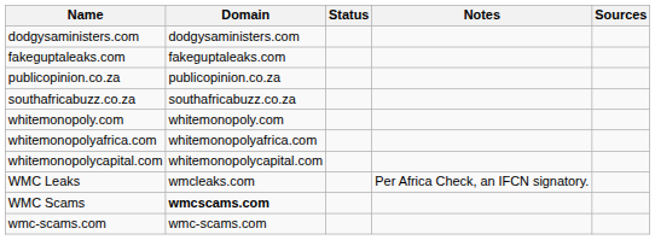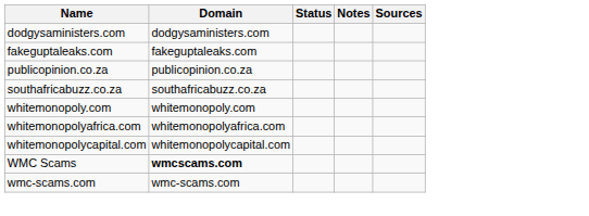 <table class="wikitable sortable mw-collapsible mw-collapsed">
 <tr>
 <th>Name</th>
 <th>Domain</th>
 <th>Status</th>
 <th class="sortable">Notes</th>
 <th class="unsortable">Sources</th>
 </tr>
 <tr>
 <td>dodgysaministers.com</td>
 <td>dodgysaministers.com</td>
 <td></td>
 <td></td>
 <td></td>
 </tr>
 <tr>
 <td>fakeguptaleaks.com</td>
 <td>fakeguptaleaks.com</td>
 <td></td>
 <td></td>
 <td></td>
 </tr>
 <tr>
 <td>publicopinion.co.za</td>
 <td>publicopinion.co.za</td>
 <td></td>
 <td></td>
 <td></td>
 </tr>
 <tr>
 <td>southafricabuzz.co.za</td>
 <td>southafricabuzz.co.za</td>
 <td></td>
 <td></td>
 <td></td>
 </tr>
 <tr>
 <td>whitemonopoly.com</td>
 <td>whitemonopoly.com</td>
 <td></td>
 <td></td>
 <td></td>
 </tr>
 <tr>
 <td>whitemonopolyafrica.com</td>
 <td>whitemonopolyafrica.com</td>
 <td></td>
 <td></td>
 <td></td>
 </tr>
 <tr>
 <td>whitemonopolycapital.com</td>
 <td>whitemonopolycapital.com</td>
 <td></td>
 <td></td>
 <td></td>
 </tr>
 <tr>
-<td>WMC Leaks</td>
-<td>wmcleaks.com</td>
-<td></td>
-<td>Per Africa Check, an IFCN signatory.</td>
-<td></td>
-</tr>
-<tr>
 <td>WMC Scams</td>
 <td><strong>wmcscams.com</strong></td>
 <td></td>
 <td></td>
 <td></td>
 </tr>
 <tr>
 <td>wmc-scams.com</td>
 <td>wmc-scams.com</td>
 <td></td>
 <td></td>
 <td></td>
 </tr>
 </table>
